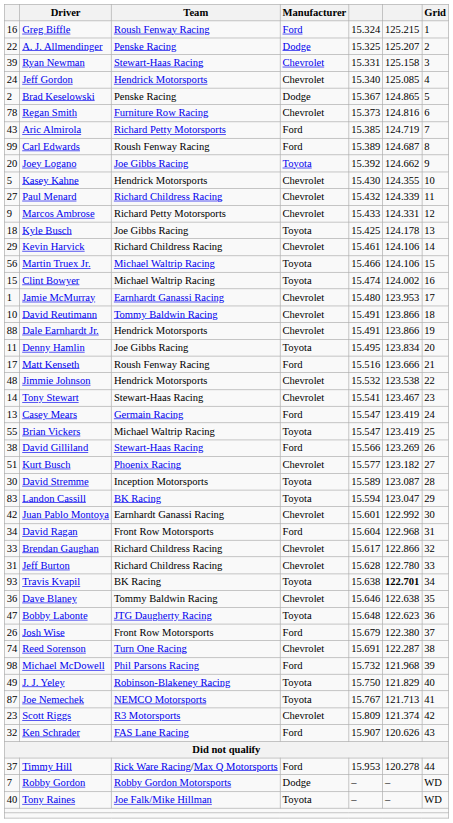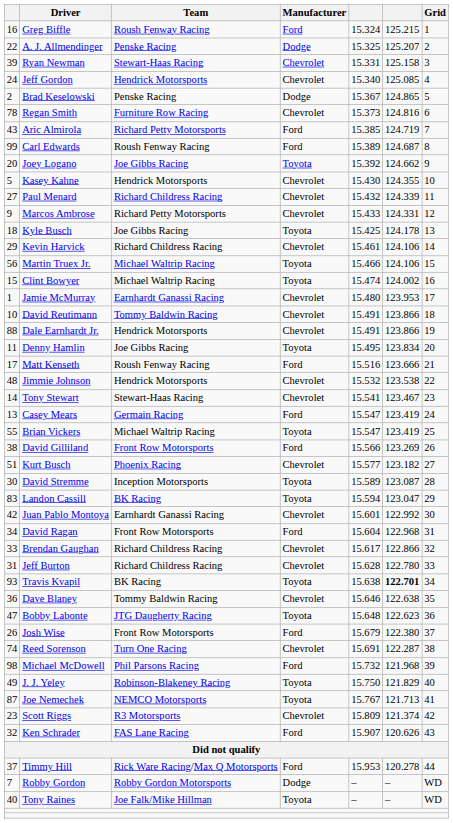 <table class="wikitable">
 <tr>
 <th scope="col"></th>
 <th scope="col">Driver</th>
 <th scope="col">Team</th>
 <th scope="col">Manufacturer</th>
 <th scope="col"></th>
 <th scope="col"></th>
 <th scope="col">Grid</th>
 </tr>
 <tr>
 <td>16</td>
 <td><a href='#'>Greg Biffle</a></td>
 <td><a href='#'>Roush Fenway Racing</a></td>
 <td><a href='#'>Ford</a></td>
 <td>15.324</td>
 <td>125.215</td>
 <td>1</td>
 </tr>
 <tr>
 <td>22</td>
 <td><a href='#'>A. J. Allmendinger</a></td>
 <td><a href='#'>Penske Racing</a></td>
 <td><a href='#'>Dodge</a></td>
 <td>15.325</td>
 <td>125.207</td>
 <td>2</td>
 </tr>
 <tr>
 <td>39</td>
 <td><a href='#'>Ryan Newman</a></td>
 <td><a href='#'>Stewart-Haas Racing</a></td>
 <td><a href='#'>Chevrolet</a></td>
 <td>15.331</td>
 <td>125.158</td>
 <td>3</td>
 </tr>
 <tr>
 <td>24</td>
 <td><a href='#'>Jeff Gordon</a></td>
 <td><a href='#'>Hendrick Motorsports</a></td>
 <td>Chevrolet</td>
 <td>15.340</td>
 <td>125.085</td>
 <td>4</td>
 </tr>
 <tr>
 <td>2</td>
 <td><a href='#'>Brad Keselowski</a></td>
 <td>Penske Racing</td>
 <td>Dodge</td>
 <td>15.367</td>
 <td>124.865</td>
 <td>5</td>
 </tr>
 <tr>
 <td>78</td>
 <td><a href='#'>Regan Smith</a></td>
 <td><a href='#'>Furniture Row Racing</a></td>
 <td>Chevrolet</td>
 <td>15.373</td>
 <td>124.816</td>
 <td>6</td>
 </tr>
 <tr>
 <td>43</td>
 <td><a href='#'>Aric Almirola</a></td>
 <td><a href='#'>Richard Petty Motorsports</a></td>
 <td>Ford</td>
 <td>15.385</td>
 <td>124.719</td>
 <td>7</td>
 </tr>
 <tr>
 <td>99</td>
 <td><a href='#'>Carl Edwards</a></td>
 <td>Roush Fenway Racing</td>
 <td>Ford</td>
 <td>15.389</td>
 <td>124.687</td>
 <td>8</td>
 </tr>
 <tr>
 <td>20</td>
 <td><a href='#'>Joey Logano</a></td>
 <td><a href='#'>Joe Gibbs Racing</a></td>
 <td><a href='#'>Toyota</a></td>
 <td>15.392</td>
 <td>124.662</td>
 <td>9</td>
 </tr>
 <tr>
 <td>5</td>
 <td><a href='#'>Kasey Kahne</a></td>
 <td>Hendrick Motorsports</td>
 <td>Chevrolet</td>
 <td>15.430</td>
 <td>124.355</td>
 <td>10</td>
 </tr>
 <tr>
 <td>27</td>
 <td><a href='#'>Paul Menard</a></td>
 <td><a href='#'>Richard Childress Racing</a></td>
 <td>Chevrolet</td>
 <td>15.432</td>
 <td>124.339</td>
 <td>11</td>
 </tr>
 <tr>
 <td>9</td>
 <td><a href='#'>Marcos Ambrose</a></td>
 <td>Richard Petty Motorsports</td>
 <td>Chevrolet</td>
 <td>15.433</td>
 <td>124.331</td>
 <td>12</td>
 </tr>
 <tr>
 <td>18</td>
 <td><a href='#'>Kyle Busch</a></td>
 <td>Joe Gibbs Racing</td>
 <td>Toyota</td>
 <td>15.425</td>
 <td>124.178</td>
 <td>13</td>
 </tr>
 <tr>
 <td>29</td>
 <td><a href='#'>Kevin Harvick</a></td>
 <td>Richard Childress Racing</td>
 <td>Chevrolet</td>
 <td>15.461</td>
 <td>124.106</td>
 <td>14</td>
 </tr>
 <tr>
 <td>56</td>
 <td><a href='#'>Martin Truex Jr.</a></td>
 <td><a href='#'>Michael Waltrip Racing</a></td>
 <td>Toyota</td>
 <td>15.466</td>
 <td>124.106</td>
 <td>15</td>
 </tr>
 <tr>
 <td>15</td>
 <td><a href='#'>Clint Bowyer</a></td>
 <td>Michael Waltrip Racing</td>
 <td>Toyota</td>
 <td>15.474</td>
 <td>124.002</td>
 <td>16</td>
 </tr>
 <tr>
 <td>1</td>
 <td><a href='#'>Jamie McMurray</a></td>
 <td><a href='#'>Earnhardt Ganassi Racing</a></td>
 <td>Chevrolet</td>
 <td>15.480</td>
 <td>123.953</td>
 <td>17</td>
 </tr>
 <tr>
 <td>10</td>
 <td><a href='#'>David Reutimann</a></td>
 <td><a href='#'>Tommy Baldwin Racing</a></td>
 <td>Chevrolet</td>
 <td>15.491</td>
 <td>123.866</td>
 <td>18</td>
 </tr>
 <tr>
 <td>88</td>
 <td><a href='#'>Dale Earnhardt Jr.</a></td>
 <td>Hendrick Motorsports</td>
 <td>Chevrolet</td>
 <td>15.491</td>
 <td>123.866</td>
 <td>19</td>
 </tr>
 <tr>
 <td>11</td>
 <td><a href='#'>Denny Hamlin</a></td>
 <td>Joe Gibbs Racing</td>
 <td>Toyota</td>
 <td>15.495</td>
 <td>123.834</td>
 <td>20</td>
 </tr>
 <tr>
 <td>17</td>
 <td><a href='#'>Matt Kenseth</a></td>
 <td>Roush Fenway Racing</td>
 <td>Ford</td>
 <td>15.516</td>
 <td>123.666</td>
 <td>21</td>
 </tr>
 <tr>
 <td>48</td>
 <td><a href='#'>Jimmie Johnson</a></td>
 <td>Hendrick Motorsports</td>
 <td>Chevrolet</td>
 <td>15.532</td>
 <td>123.538</td>
 <td>22</td>
 </tr>
 <tr>
 <td>14</td>
 <td><a href='#'>Tony Stewart</a></td>
 <td>Stewart-Haas Racing</td>
 <td>Chevrolet</td>
 <td>15.541</td>
 <td>123.467</td>
 <td>23</td>
 </tr>
 <tr>
 <td>13</td>
 <td><a href='#'>Casey Mears</a></td>
 <td><a href='#'>Germain Racing</a></td>
 <td>Ford</td>
 <td>15.547</td>
 <td>123.419</td>
 <td>24</td>
 </tr>
 <tr>
 <td>55</td>
 <td><a href='#'>Brian Vickers</a></td>
 <td>Michael Waltrip Racing</td>
 <td>Toyota</td>
 <td>15.547</td>
 <td>123.419</td>
 <td>25</td>
 </tr>
 <tr>
 <td>38</td>
 <td><a href='#'>David Gilliland</a></td>
-<td><a href='#'>Stewart-Haas Racing</a></td>
+<td><a href='#'>Front Row Motorsports</a></td>
 <td>Ford</td>
 <td>15.566</td>
 <td>123.269</td>
 <td>26</td>
 </tr>
 <tr>
 <td>51</td>
 <td><a href='#'>Kurt Busch</a></td>
 <td><a href='#'>Phoenix Racing</a></td>
 <td>Chevrolet</td>
 <td>15.577</td>
 <td>123.182</td>
 <td>27</td>
 </tr>
 <tr>
 <td>30</td>
 <td><a href='#'>David Stremme</a></td>
 <td>Inception Motorsports</td>
 <td>Toyota</td>
 <td>15.589</td>
 <td>123.087</td>
 <td>28</td>
 </tr>
 <tr>
 <td>83</td>
 <td><a href='#'>Landon Cassill</a></td>
 <td><a href='#'>BK Racing</a></td>
 <td>Toyota</td>
 <td>15.594</td>
 <td>123.047</td>
 <td>29</td>
 </tr>
 <tr>
 <td>42</td>
 <td><a href='#'>Juan Pablo Montoya</a></td>
 <td>Earnhardt Ganassi Racing</td>
 <td>Chevrolet</td>
 <td>15.601</td>
 <td>122.992</td>
 <td>30</td>
 </tr>
 <tr>
 <td>34</td>
 <td><a href='#'>David Ragan</a></td>
 <td>Front Row Motorsports</td>
 <td>Ford</td>
 <td>15.604</td>
 <td>122.968</td>
 <td>31</td>
 </tr>
 <tr>
 <td>33</td>
 <td><a href='#'>Brendan Gaughan</a></td>
 <td>Richard Childress Racing</td>
 <td>Chevrolet</td>
 <td>15.617</td>
 <td>122.866</td>
 <td>32</td>
 </tr>
 <tr>
 <td>31</td>
 <td><a href='#'>Jeff Burton</a></td>
 <td>Richard Childress Racing</td>
 <td>Chevrolet</td>
 <td>15.628</td>
 <td>122.780</td>
 <td>33</td>
 </tr>
 <tr>
 <td>93</td>
 <td><a href='#'>Travis Kvapil</a></td>
 <td>BK Racing</td>
 <td>Toyota</td>
 <td>15.638</td>
 <td><strong>122.701</strong></td>
 <td>34</td>
 </tr>
 <tr>
 <td>36</td>
 <td><a href='#'>Dave Blaney</a></td>
 <td>Tommy Baldwin Racing</td>
 <td>Chevrolet</td>
 <td>15.646</td>
 <td>122.638</td>
 <td>35</td>
 </tr>
 <tr>
 <td>47</td>
 <td><a href='#'>Bobby Labonte</a></td>
 <td><a href='#'>JTG Daugherty Racing</a></td>
 <td>Toyota</td>
 <td>15.648</td>
 <td>122.623</td>
 <td>36</td>
 </tr>
 <tr>
 <td>26</td>
 <td><a href='#'>Josh Wise</a></td>
 <td>Front Row Motorsports</td>
 <td>Ford</td>
 <td>15.679</td>
 <td>122.380</td>
 <td>37</td>
 </tr>
 <tr>
 <td>74</td>
 <td><a href='#'>Reed Sorenson</a></td>
 <td><a href='#'>Turn One Racing</a></td>
 <td>Chevrolet</td>
 <td>15.691</td>
 <td>122.287</td>
 <td>38</td>
 </tr>
 <tr>
 <td>98</td>
 <td><a href='#'>Michael McDowell</a></td>
 <td><a href='#'>Phil Parsons Racing</a></td>
 <td>Ford</td>
 <td>15.732</td>
 <td>121.968</td>
 <td>39</td>
 </tr>
 <tr>
 <td>49</td>
 <td><a href='#'>J. J. Yeley</a></td>
 <td><a href='#'>Robinson-Blakeney Racing</a></td>
 <td>Toyota</td>
 <td>15.750</td>
 <td>121.829</td>
 <td>40</td>
 </tr>
 <tr>
 <td>87</td>
 <td><a href='#'>Joe Nemechek</a></td>
 <td><a href='#'>NEMCO Motorsports</a></td>
 <td>Toyota</td>
 <td>15.767</td>
 <td>121.713</td>
 <td>41</td>
 </tr>
 <tr>
 <td>23</td>
 <td><a href='#'>Scott Riggs</a></td>
 <td><a href='#'>R3 Motorsports</a></td>
 <td>Chevrolet</td>
 <td>15.809</td>
 <td>121.374</td>
 <td>42</td>
 </tr>
 <tr>
 <td>32</td>
 <td><a href='#'>Ken Schrader</a></td>
 <td><a href='#'>FAS Lane Racing</a></td>
 <td>Ford</td>
 <td>15.907</td>
 <td>120.626</td>
 <td>43</td>
 </tr>
 <tr>
 <th colspan="8"><strong>Did not qualify</strong></th>
 </tr>
 <tr>
 <td>37</td>
 <td><a href='#'>Timmy Hill</a></td>
 <td><a href='#'>Rick Ware Racing</a>/<a href='#'>Max Q Motorsports</a></td>
 <td>Ford</td>
 <td>15.953</td>
 <td>120.278</td>
 <td>44</td>
 </tr>
 <tr>
 <td>7</td>
 <td><a href='#'>Robby Gordon</a></td>
 <td><a href='#'>Robby Gordon Motorsports</a></td>
 <td>Dodge</td>
 <td>–</td>
 <td>–</td>
 <td>WD</td>
 </tr>
 <tr>
 <td>40</td>
 <td><a href='#'>Tony Raines</a></td>
 <td><a href='#'>Joe Falk/Mike Hillman</a></td>
 <td>Toyota</td>
 <td>–</td>
 <td>–</td>
 <td>WD</td>
 </tr>
 <tr>
 <td colspan="8"></td>
 </tr>
 <tr>
 <td colspan="8"></td>
 </tr>
 </table>
